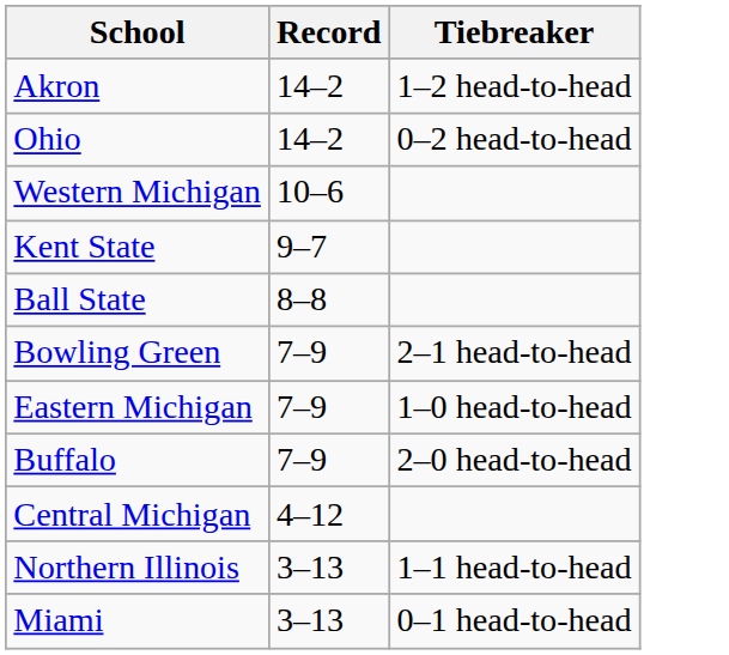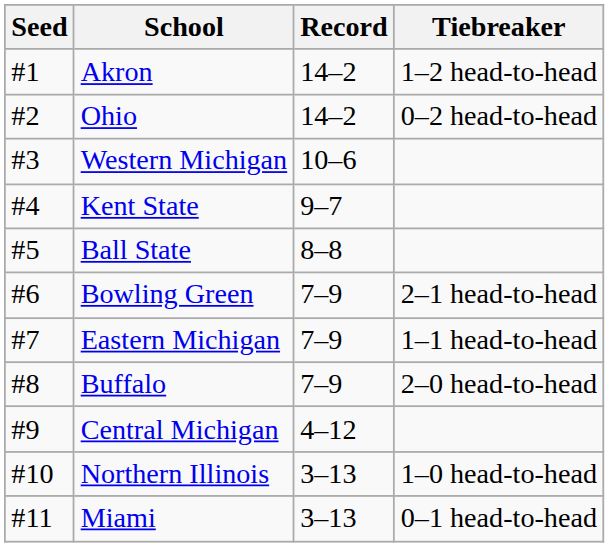 <table class="wikitable">
 <tr>
+<th>Seed</th>
 <th>School</th>
 <th>Record</th>
 <th>Tiebreaker</th>
 </tr>
 <tr>
+<td>#1</td>
 <td><a href='#'>Akron</a></td>
 <td>14–2</td>
 <td>1–2 head-to-head</td>
 </tr>
 <tr>
+<td>#2</td>
 <td><a href='#'>Ohio</a></td>
 <td>14–2</td>
 <td>0–2 head-to-head</td>
 </tr>
 <tr>
+<td>#3</td>
 <td><a href='#'>Western Michigan</a></td>
 <td>10–6</td>
 <td></td>
 </tr>
 <tr>
+<td>#4</td>
 <td><a href='#'>Kent State</a></td>
 <td>9–7</td>
 <td></td>
 </tr>
 <tr>
+<td>#5</td>
 <td><a href='#'>Ball State</a></td>
 <td>8–8</td>
 <td></td>
 </tr>
 <tr>
+<td>#6</td>
 <td><a href='#'>Bowling Green</a></td>
 <td>7–9</td>
 <td>2–1 head-to-head</td>
 </tr>
 <tr>
+<td>#7</td>
 <td><a href='#'>Eastern Michigan</a></td>
 <td>7–9</td>
-<td>1–0 head-to-head</td>
+<td>1–1 head-to-head</td>
 </tr>
 <tr>
+<td>#8</td>
 <td><a href='#'>Buffalo</a></td>
 <td>7–9</td>
 <td>2–0 head-to-head</td>
 </tr>
 <tr>
+<td>#9</td>
 <td><a href='#'>Central Michigan</a></td>
 <td>4–12</td>
 <td></td>
 </tr>
 <tr>
+<td>#10</td>
 <td><a href='#'>Northern Illinois</a></td>
 <td>3–13</td>
-<td>1–1 head-to-head</td>
+<td>1–0 head-to-head</td>
 </tr>
 <tr>
+<td>#11</td>
 <td><a href='#'>Miami</a></td>
 <td>3–13</td>
 <td>0–1 head-to-head</td>
 </tr>
 </table>
